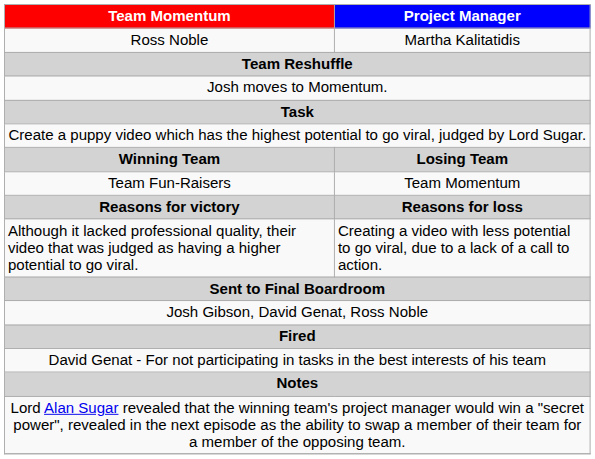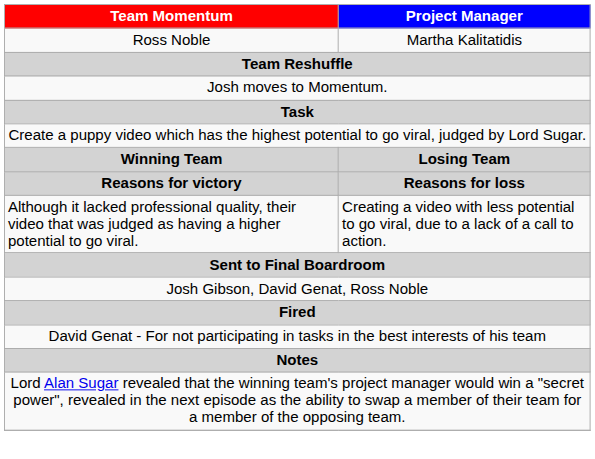 <table class="wikitable" style="text-align: center; width:100%">
 <tr>
 <th style="text-align:center; background:red;color:white">Team Momentum </th>
 <th style="text-align:center; background:blue;color:white"> Project Manager</th>
 </tr>
 <tr>
 <td>Ross Noble</td>
 <td>Martha Kalitatidis</td>
 </tr>
 <tr>
 <th colspan="2" style="text-align:center; background:lightgrey;">Team Reshuffle</th>
 </tr>
 <tr>
 <td colspan="2">Josh moves to Momentum.</td>
 </tr>
 <tr>
 <th colspan="2" style="text-align:center; background:lightgrey;">Task</th>
 </tr>
 <tr>
 <td colspan="2">Create a puppy video which has the highest potential to go viral, judged by Lord Sugar.</td>
 </tr>
 <tr>
 <th style="text-align:center; background:lightgrey;">Winning Team</th>
 <th style="text-align:center; background:lightgrey;">Losing Team</th>
-</tr>
-<tr>
-<td>Team Fun-Raisers</td>
-<td>Team Momentum</td>
 </tr>
 <tr>
 <th style="text-align:center; background:lightgrey;">Reasons for victory</th>
 <th style="text-align:center; background:lightgrey;">Reasons for loss</th>
 </tr>
 <tr style="text-align: left; ">
 <td>Although it lacked professional quality, their video that was judged as having a higher potential to go viral.</td>
 <td>Creating a video with less potential to go viral, due to a lack of a call to action.</td>
 </tr>
 <tr>
 <th colspan="2" style="text-align:center; background:lightgrey;">Sent to Final Boardroom</th>
 </tr>
 <tr>
 <td colspan="2">Josh Gibson, David Genat, Ross Noble</td>
 </tr>
 <tr>
 <th colspan="2" style="text-align:center; background:lightgrey;">Fired</th>
 </tr>
 <tr>
 <td colspan="2">David Genat - For not participating in tasks in the best interests of his team</td>
 </tr>
 <tr>
 <th colspan="2" style="text-align:center; background:lightgrey;">Notes</th>
 </tr>
 <tr>
 <td colspan="2">Lord <a href='#'>Alan Sugar</a> revealed that the winning team's project manager would win a "secret power", revealed in the next episode as the ability to swap a member of their team for a member of the opposing team.</td>
 </tr>
 <tr>
 </tr>
 </table>
